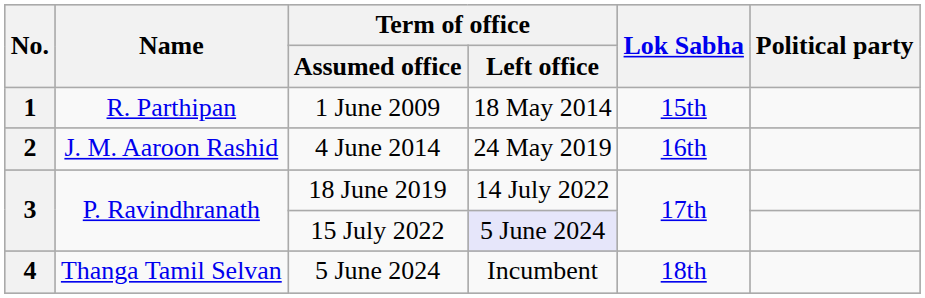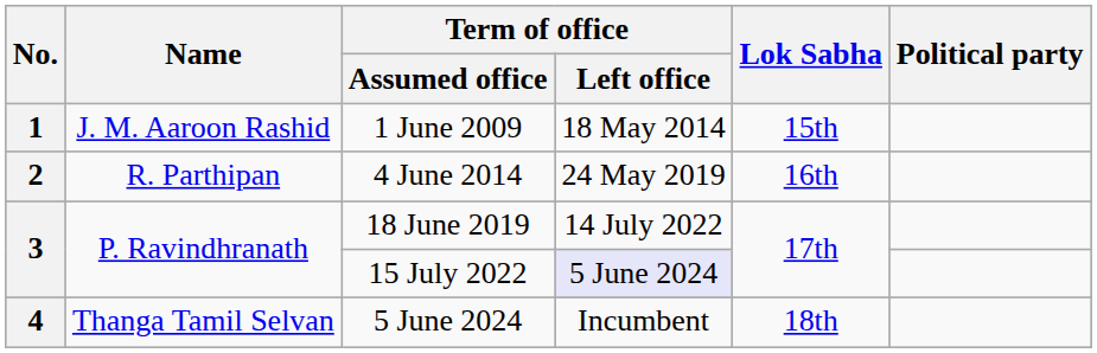 <table class="wikitable sortable" style="text-align:center">
 <tr>
 <th rowspan=2>No.</th>
 <th rowspan=2>Name</th>
 <th colspan=2>Term of office</th>
 <th rowspan=2><a href='#'>Lok Sabha</a><br></th>
 <th rowspan=2 colspan=2>Political party</th>
 </tr>
 <tr>
 <th>Assumed office</th>
 <th>Left office</th>
 </tr>
 <tr>
 <th>1</th>
-<td><a href='#'>R. Parthipan</a></td>
+<td><a href='#'>J. M. Aaroon Rashid</a></td>
 <td>1 June 2009</td>
 <td>18 May 2014</td>
 <td><a href='#'>15th</a><br></td>
 <td></td>
 </tr>
 <tr>
 <th>2</th>
-<td><a href='#'>J. M. Aaroon Rashid</a></td>
+<td><a href='#'>R. Parthipan</a></td>
 <td>4 June 2014</td>
 <td>24 May 2019</td>
 <td><a href='#'>16th</a><br></td>
 <td></td>
 </tr>
 <tr>
 <th rowspan=2>3</th>
 <td rowspan=2><a href='#'>P. Ravindhranath</a></td>
 <td>18 June 2019</td>
 <td>14 July 2022</td>
 <td rowspan=2><a href='#'>17th</a><br></td>
 </tr>
 <tr>
 <td>15 July 2022</td>
 <td style="background: lavender;">5 June 2024</td>
 <td></td>
 </tr>
 <tr>
 <th>4</th>
 <td><a href='#'>Thanga Tamil Selvan</a></td>
 <td>5 June 2024</td>
 <td>Incumbent</td>
 <td><a href='#'>18th</a><br></td>
 <td></td>
 </tr>
 </table>
